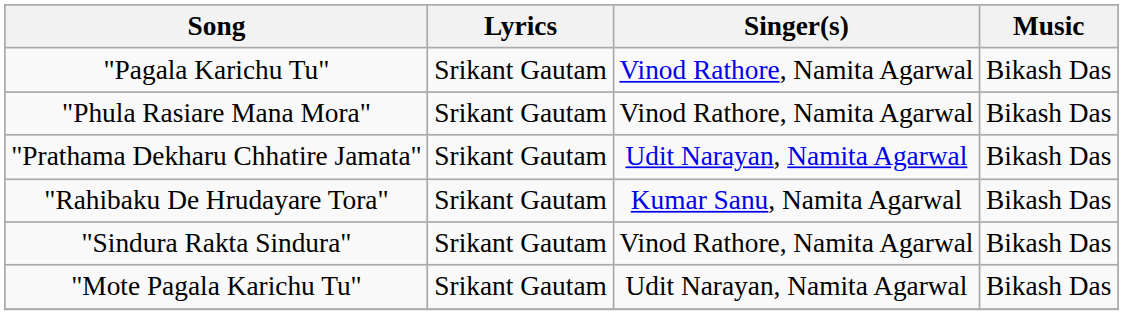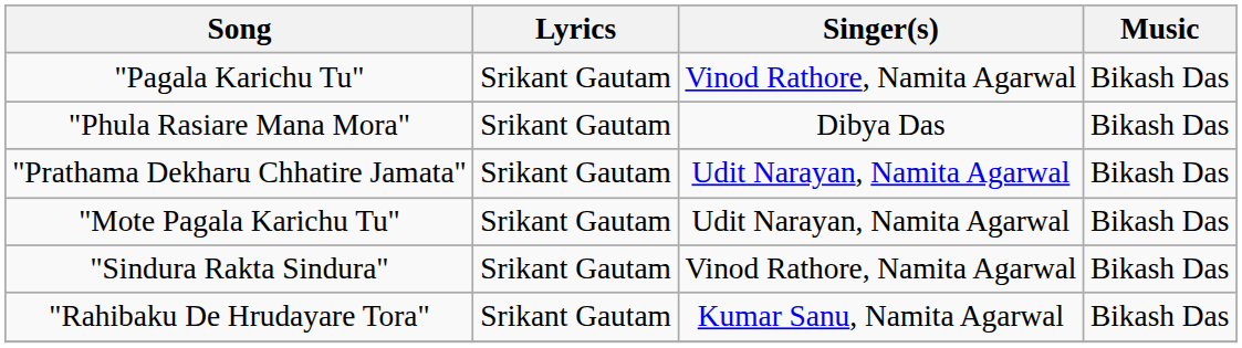 <table class="wikitable sortable" style="text-align:center;">
 <tr>
 <th>Song</th>
 <th>Lyrics</th>
 <th>Singer(s)</th>
 <th>Music</th>
 </tr>
 <tr>
 <td>"Pagala Karichu Tu"</td>
 <td>Srikant Gautam</td>
 <td><a href='#'>Vinod Rathore</a>, Namita Agarwal</td>
 <td>Bikash Das</td>
 </tr>
 <tr>
 <td>"Phula Rasiare Mana Mora"</td>
 <td>Srikant Gautam</td>
-<td>Vinod Rathore, Namita Agarwal</td>
+<td>Dibya Das</td>
 <td>Bikash Das</td>
 </tr>
 <tr>
 <td>"Prathama Dekharu Chhatire Jamata"</td>
 <td>Srikant Gautam</td>
 <td><a href='#'>Udit Narayan</a>, <a href='#'>Namita Agarwal</a></td>
 <td>Bikash Das</td>
 </tr>
 <tr>
-<td>"Rahibaku De Hrudayare Tora"</td>
+<td>"Mote Pagala Karichu Tu"</td>
 <td>Srikant Gautam</td>
-<td><a href='#'>Kumar Sanu</a>, Namita Agarwal</td>
+<td>Udit Narayan, Namita Agarwal</td>
 <td>Bikash Das</td>
 </tr>
 <tr>
 <td>"Sindura Rakta Sindura"</td>
 <td>Srikant Gautam</td>
 <td>Vinod Rathore, Namita Agarwal</td>
 <td>Bikash Das</td>
 </tr>
 <tr>
-<td>"Mote Pagala Karichu Tu"</td>
+<td>"Rahibaku De Hrudayare Tora"</td>
 <td>Srikant Gautam</td>
-<td>Udit Narayan, Namita Agarwal</td>
+<td><a href='#'>Kumar Sanu</a>, Namita Agarwal</td>
 <td>Bikash Das</td>
 </tr>
 <tr>
 </tr>
 </table>
